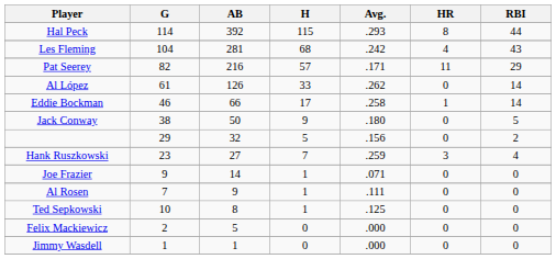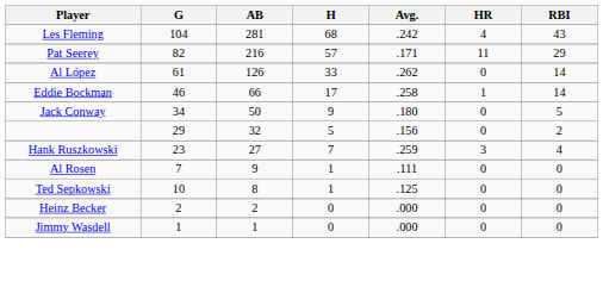 <table class="wikitable sortable">
 <tr>
 <th bgcolor="#DDDDFF" width="16%">Player</th>
 <th bgcolor="#DDDDFF" width="9%">G</th>
 <th bgcolor="#DDDDFF" width="9%">AB</th>
 <th bgcolor="#DDDDFF" width="9%">H</th>
 <th bgcolor="#DDDDFF" width="9%">Avg.</th>
 <th bgcolor="#DDDDFF" width="9%">HR</th>
 <th bgcolor="#DDDDFF" width="9%">RBI</th>
 </tr>
 <tr>
-</tr>
-<tr align="center">
-<td><a href='#'>Hal Peck</a></td>
-<td>114</td>
-<td>392</td>
-<td>115</td>
-<td>.293</td>
-<td>8</td>
-<td>44</td>
 </tr>
 <tr>
 </tr>
 <tr align="center">
 <td><a href='#'>Les Fleming</a></td>
 <td>104</td>
 <td>281</td>
 <td>68</td>
 <td>.242</td>
 <td>4</td>
 <td>43</td>
 </tr>
 <tr>
 </tr>
 <tr align="center">
 <td><a href='#'>Pat Seerey</a></td>
 <td>82</td>
 <td>216</td>
 <td>57</td>
 <td>.171</td>
 <td>11</td>
 <td>29</td>
 </tr>
 <tr>
 </tr>
 <tr align="center">
 <td><a href='#'>Al López</a></td>
 <td>61</td>
 <td>126</td>
 <td>33</td>
 <td>.262</td>
 <td>0</td>
 <td>14</td>
 </tr>
 <tr>
 </tr>
 <tr align="center">
 <td><a href='#'>Eddie Bockman</a></td>
 <td>46</td>
 <td>66</td>
 <td>17</td>
 <td>.258</td>
 <td>1</td>
 <td>14</td>
 </tr>
 <tr>
 </tr>
 <tr align="center">
 <td><a href='#'>Jack Conway</a></td>
-<td>38</td>
+<td>34</td>
 <td>50</td>
 <td>9</td>
 <td>.180</td>
 <td>0</td>
 <td>5</td>
 </tr>
 <tr align="center">
 <td></td>
 <td>29</td>
 <td>32</td>
 <td>5</td>
 <td>.156</td>
 <td>0</td>
 <td>2</td>
 </tr>
 <tr>
 </tr>
 <tr align="center">
 <td><a href='#'>Hank Ruszkowski</a></td>
 <td>23</td>
 <td>27</td>
 <td>7</td>
 <td>.259</td>
 <td>3</td>
 <td>4</td>
 </tr>
 <tr>
 </tr>
-<tr align="center">
-<td><a href='#'>Joe Frazier</a></td>
-<td>9</td>
-<td>14</td>
-<td>1</td>
-<td>.071</td>
-<td>0</td>
-<td>0</td>
-</tr>
 <tr>
 </tr>
 <tr align="center">
 <td><a href='#'>Al Rosen</a></td>
 <td>7</td>
 <td>9</td>
 <td>1</td>
 <td>.111</td>
 <td>0</td>
 <td>0</td>
 </tr>
 <tr align=center>
 <td><a href='#'>Ted Sepkowski</a></td>
 <td>10</td>
 <td>8</td>
 <td>1</td>
 <td>.125</td>
 <td>0</td>
 <td>0</td>
 </tr>
 <tr>
 </tr>
+<tr>
+</tr>
 <tr align="center">
-<td><a href='#'>Felix Mackiewicz</a></td>
+<td><a href='#'>Heinz Becker</a></td>
 <td>2</td>
-<td>5</td>
+<td>2</td>
 <td>0</td>
 <td>.000</td>
 <td>0</td>
 <td>0</td>
-</tr>
-<tr>
 </tr>
 <tr>
 </tr>
 <tr align="center">
 <td><a href='#'>Jimmy Wasdell</a></td>
 <td>1</td>
 <td>1</td>
 <td>0</td>
 <td>.000</td>
 <td>0</td>
 <td>0</td>
 </tr>
 <tr>
 </tr>
 </table>
